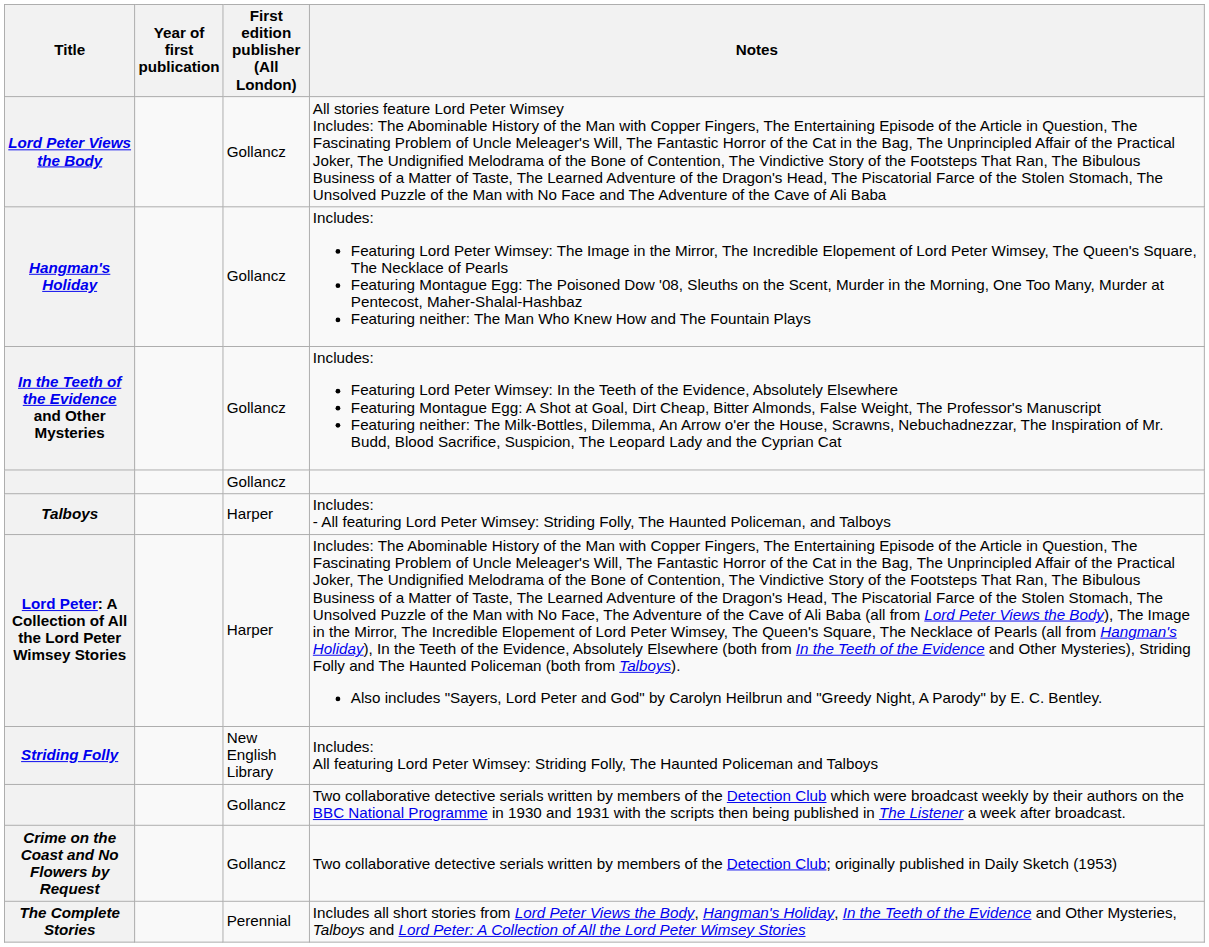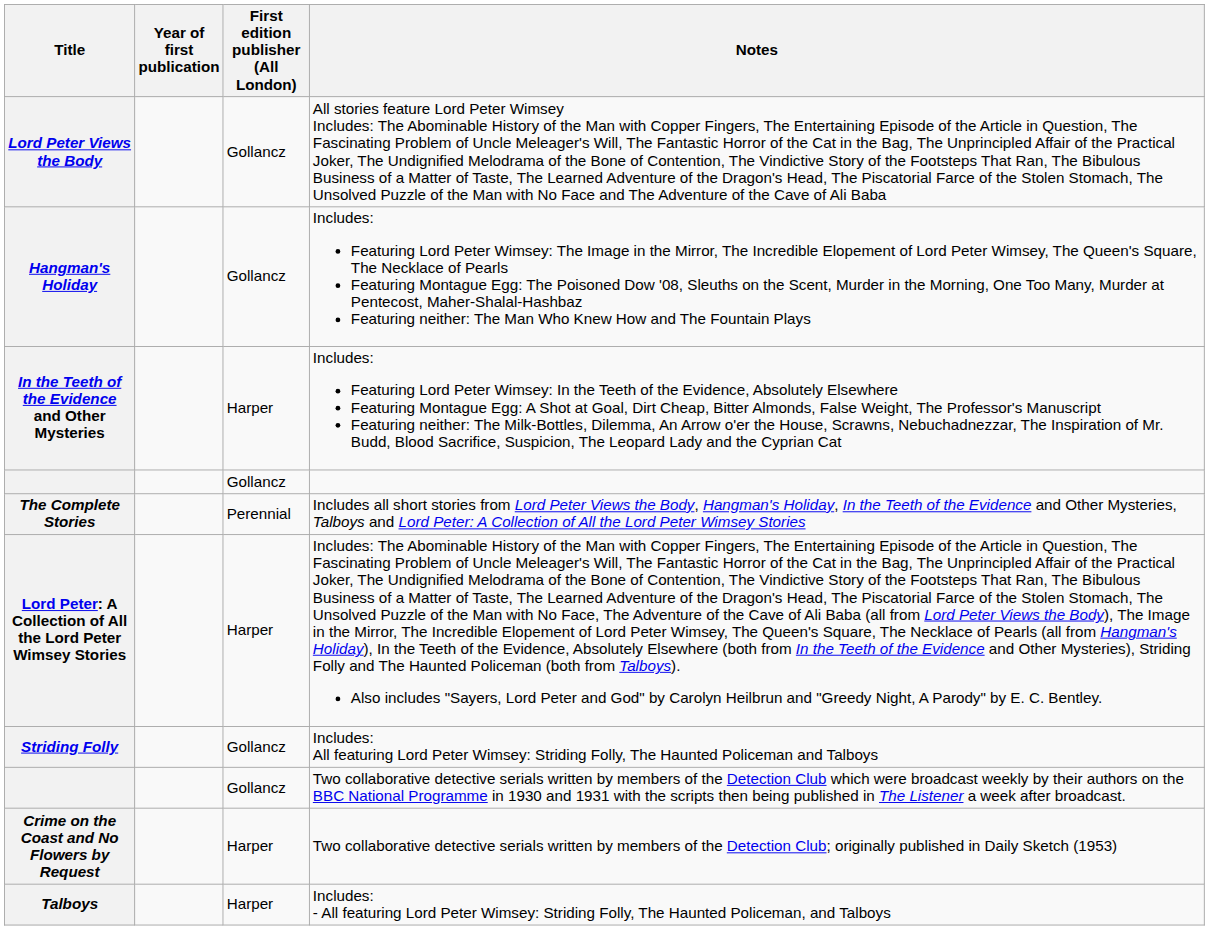 <table class="wikitable plainrowheaders sortable" style="margin-right: 0;">
 <tr>
 <th scope="col">Title</th>
 <th scope="col">Year of first<br>publication</th>
 <th scope="col">First edition publisher<br>(All London)</th>
 <th scope="col" class="unsortable">Notes</th>
 </tr>
 <tr>
 <th scope="row"><em><a href='#'>Lord Peter Views the Body</a></em></th>
 <td></td>
 <td>Gollancz</td>
 <td>All stories feature Lord Peter Wimsey<br>Includes:  The Abominable History of the Man with Copper Fingers, The Entertaining Episode of the Article in Question, The Fascinating Problem of Uncle Meleager's Will, The Fantastic Horror of the Cat in the Bag, The Unprincipled Affair of the Practical Joker, The Undignified Melodrama of the Bone of Contention, The Vindictive Story of the Footsteps That Ran, The Bibulous Business of a Matter of Taste, The Learned Adventure of the Dragon's Head, The Piscatorial Farce of the Stolen Stomach, The Unsolved Puzzle of the Man with No Face and The Adventure of the Cave of Ali Baba</td>
 </tr>
 <tr>
 <th scope="row"><em><a href='#'>Hangman's Holiday</a></em></th>
 <td></td>
 <td>Gollancz</td>
 <td>Includes:<br><ul><li>Featuring Lord Peter Wimsey:  The Image in the Mirror, The Incredible Elopement of Lord Peter Wimsey, The Queen's Square, The Necklace of Pearls</li><li>Featuring Montague Egg:  The Poisoned Dow '08, Sleuths on the Scent, Murder in the Morning, One Too Many, Murder at Pentecost, Maher-Shalal-Hashbaz</li><li>Featuring neither:  The Man Who Knew How and The Fountain Plays</li></ul></td>
 </tr>
 <tr>
 <th scope="row"><em><a href='#'>In the Teeth of the Evidence</a></em> and Other Mysteries</th>
 <td></td>
-<td>Gollancz</td>
+<td>Harper</td>
 <td>Includes:<br><ul><li>Featuring Lord Peter Wimsey:  In the Teeth of the Evidence, Absolutely Elsewhere</li><li>Featuring Montague Egg:  A Shot at Goal, Dirt Cheap, Bitter Almonds, False Weight, The Professor's Manuscript</li><li>Featuring neither:  The Milk-Bottles, Dilemma, An Arrow o'er the House, Scrawns, Nebuchadnezzar, The Inspiration of Mr. Budd, Blood Sacrifice, Suspicion, The Leopard Lady and the Cyprian Cat</li></ul></td>
 </tr>
 <tr>
 <th scope="row"></th>
 <td></td>
 <td>Gollancz</td>
 <td></td>
 </tr>
 <tr>
-<th scope="row"><em>Talboys</em></th>
+<th scope="row"><em>The Complete Stories</em></th>
 <td></td>
-<td>Harper</td>
-<td>Includes:<br>- All featuring Lord Peter Wimsey:  Striding Folly, The Haunted Policeman, and Talboys</td>
+<td>Perennial</td>
+<td>Includes all short stories from <em><a href='#'>Lord Peter Views the Body</a></em>, <em><a href='#'>Hangman's Holiday</a></em>, <em><a href='#'>In the Teeth of the Evidence</a></em> and Other Mysteries, <em>Talboys</em> and <em><a href='#'>Lord Peter: A Collection of All the Lord Peter Wimsey Stories</a></em></td>
 </tr>
 <tr>
 <th scope="row"><a href='#'>Lord Peter</a>: A Collection of All the Lord Peter Wimsey Stories</th>
 <td></td>
 <td>Harper</td>
 <td>Includes:  The Abominable History of the Man with Copper Fingers, The Entertaining Episode of the Article in Question, The Fascinating Problem of Uncle Meleager's Will, The Fantastic Horror of the Cat in the Bag, The Unprincipled Affair of the Practical Joker, The Undignified Melodrama of the Bone of Contention, The Vindictive Story of the Footsteps That Ran, The Bibulous Business of a Matter of Taste, The Learned Adventure of the Dragon's Head, The Piscatorial Farce of the Stolen Stomach, The Unsolved Puzzle of the Man with No Face, The Adventure of the Cave of Ali Baba (all from <em><a href='#'>Lord Peter Views the Body</a></em>), The Image in the Mirror, The Incredible Elopement of Lord Peter Wimsey, The Queen's Square, The Necklace of Pearls (all from <em><a href='#'>Hangman's Holiday</a></em>), In the Teeth of the Evidence, Absolutely Elsewhere (both from <em><a href='#'>In the Teeth of the Evidence</a></em> and Other Mysteries), Striding Folly and The Haunted Policeman (both from <em><a href='#'>Talboys</a></em>).<br><ul><li>Also includes "Sayers, Lord Peter and God" by Carolyn Heilbrun and "Greedy Night, A Parody" by E. C. Bentley.</li></ul></td>
 </tr>
 <tr>
 <th scope="row"><em><a href='#'>Striding Folly</a></em></th>
 <td></td>
-<td>New English Library</td>
+<td>Gollancz</td>
 <td>Includes:<br>All featuring Lord Peter Wimsey:  Striding Folly, The Haunted Policeman and Talboys</td>
 </tr>
 <tr>
 <th scope="row"></th>
 <td></td>
 <td>Gollancz</td>
 <td>Two collaborative detective serials written by members of the <a href='#'>Detection Club</a> which were broadcast weekly by their authors on the <a href='#'>BBC National Programme</a> in 1930 and 1931 with the scripts then being published in <em><a href='#'>The Listener</a></em> a week after broadcast.</td>
 </tr>
 <tr>
 <th scope="row"><em>Crime on the Coast and No Flowers by Request</em></th>
 <td></td>
-<td>Gollancz</td>
+<td>Harper</td>
 <td>Two collaborative detective serials written by members of the <a href='#'>Detection Club</a>; originally published in Daily Sketch (1953)</td>
 </tr>
 <tr>
-<th scope="row"><em>The Complete Stories</em></th>
+<th scope="row"><em>Talboys</em></th>
 <td></td>
-<td>Perennial</td>
-<td>Includes all short stories from <em><a href='#'>Lord Peter Views the Body</a></em>, <em><a href='#'>Hangman's Holiday</a></em>, <em><a href='#'>In the Teeth of the Evidence</a></em> and Other Mysteries, <em>Talboys</em> and <em><a href='#'>Lord Peter: A Collection of All the Lord Peter Wimsey Stories</a></em></td>
+<td>Harper</td>
+<td>Includes:<br>- All featuring Lord Peter Wimsey:  Striding Folly, The Haunted Policeman, and Talboys</td>
 </tr>
 </table>
